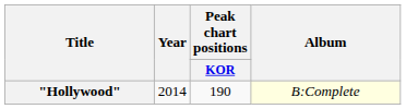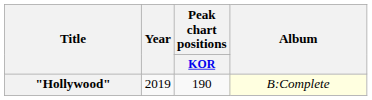 <table class="wikitable plainrowheaders" style="text-align:center;">
 <tr>
 <th scope="col" rowspan="2" style="width:10em;">Title</th>
 <th scope="col" rowspan="2" style="width:2em;">Year</th>
 <th scope="col" colspan="1">Peak<br>chart<br>positions</th>
 <th scope="col" rowspan="2" style="width:10em;">Album</th>
 </tr>
 <tr>
 <th scope="col" style="width:2.8em;font-size:90%;"><a href='#'>KOR</a><br></th>
 </tr>
 <tr>
 <th scope="row">"Hollywood"</th>
-<td>2014</td>
+<td>2019</td>
 <td>190</td>
 <td style="background: lightyellow;"><em>B:Complete</em><br></td>
 </tr>
 </table>
